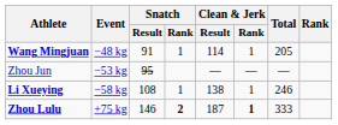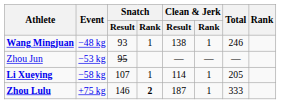 <table class="wikitable" style="font-size:90%">
 <tr>
 <th rowspan="2">Athlete</th>
 <th rowspan="2">Event</th>
 <th colspan="2">Snatch</th>
 <th colspan="2">Clean & Jerk</th>
 <th rowspan="2">Total</th>
 <th rowspan="2">Rank</th>
 </tr>
 <tr style="font-size:95%">
 <th>Result</th>
 <th>Rank</th>
 <th>Result</th>
 <th>Rank</th>
 </tr>
 <tr align=center>
 <td align=left><strong><a href='#'>Wang Mingjuan</a></strong></td>
 <td align=left><a href='#'>−48 kg</a></td>
-<td>91</td>
+<td>93</td>
 <td>1</td>
-<td>114</td>
+<td>138</td>
 <td>1</td>
-<td>205</td>
+<td>246 </td>
 <td></td>
 </tr>
 <tr align=center>
 <td align=left><a href='#'>Zhou Jun</a></td>
 <td align=left><a href='#'>−53 kg</a></td>
 <td><s>95</s></td>
 <td></td>
 <td>—</td>
 <td>—</td>
 <td>—</td>
 <td></td>
 </tr>
 <tr align=center>
 <td align=left><strong><a href='#'>Li Xueying</a></strong></td>
 <td align=left><a href='#'>−58 kg</a></td>
-<td>108 </td>
+<td>107 </td>
 <td>1</td>
-<td>138</td>
+<td>114</td>
 <td>1</td>
-<td>246 </td>
+<td>205</td>
 <td></td>
 </tr>
 <tr align=center>
 <td align=left><strong><a href='#'>Zhou Lulu</a></strong></td>
 <td align=left><a href='#'>+75 kg</a></td>
 <td>146</td>
 <td><strong>2</strong></td>
 <td>187</td>
-<td><strong>1</strong></td>
+<td>1</td>
 <td>333 </td>
 <td></td>
 </tr>
 </table>
